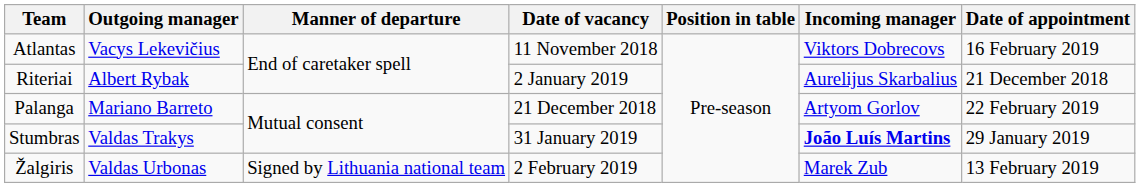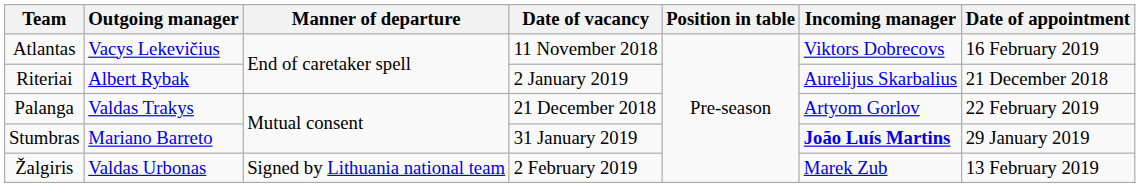 <table class="wikitable">
 <tr>
 <th>Team</th>
 <th>Outgoing manager</th>
 <th>Manner of departure</th>
 <th>Date of vacancy</th>
 <th>Position in table</th>
 <th>Incoming manager</th>
 <th>Date of appointment</th>
 </tr>
 <tr>
 <td align="center">Atlantas</td>
 <td> <a href='#'>Vacys Lekevičius</a></td>
 <td rowspan=2>End of caretaker spell</td>
 <td>11 November 2018</td>
 <td rowspan=5 align="center">Pre-season</td>
 <td> <a href='#'>Viktors Dobrecovs</a></td>
 <td>16 February 2019</td>
 </tr>
 <tr>
 <td align="center">Riteriai</td>
 <td> <a href='#'>Albert Rybak</a></td>
 <td>2 January 2019</td>
 <td> <a href='#'>Aurelijus Skarbalius</a></td>
 <td>21 December 2018</td>
 </tr>
 <tr>
 <td align="center">Palanga</td>
-<td> <a href='#'>Mariano Barreto</a></td>
+<td> <a href='#'>Valdas Trakys</a></td>
 <td rowspan=2>Mutual consent</td>
 <td>21 December 2018</td>
 <td> <a href='#'>Artyom Gorlov</a></td>
 <td>22 February 2019</td>
 </tr>
 <tr>
 <td align="center">Stumbras</td>
-<td> <a href='#'>Valdas Trakys</a></td>
+<td> <a href='#'>Mariano Barreto</a></td>
 <td>31 January 2019</td>
 <td><strong> <a href='#'>João Luís Martins</a></strong></td>
 <td>29 January 2019</td>
 </tr>
 <tr>
 <td align="center">Žalgiris</td>
 <td> <a href='#'>Valdas Urbonas</a></td>
 <td>Signed by <a href='#'>Lithuania national team</a></td>
 <td>2 February 2019</td>
 <td> <a href='#'>Marek Zub</a></td>
 <td>13 February 2019</td>
 </tr>
 </table>
